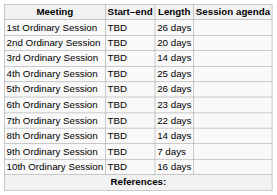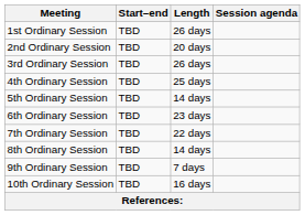 <table class="wikitable sortable">
 <tr>
 <th scope="col">Meeting</th>
 <th scope="col">Start–end</th>
 <th scope="col">Length</th>
 <th scope="col">Session agenda</th>
 </tr>
 <tr>
 <td>1st Ordinary Session</td>
 <td>TBD</td>
 <td>26 days</td>
 <td></td>
 </tr>
 <tr>
 <td>2nd Ordinary Session</td>
 <td>TBD</td>
 <td>20 days</td>
 <td></td>
 </tr>
 <tr>
 <td>3rd Ordinary Session</td>
 <td>TBD</td>
-<td>14 days</td>
+<td>26 days</td>
 <td></td>
 </tr>
 <tr>
 <td>4th Ordinary Session</td>
 <td>TBD</td>
 <td>25 days</td>
 <td></td>
 </tr>
 <tr>
 <td>5th Ordinary Session</td>
 <td>TBD</td>
-<td>26 days</td>
+<td>14 days</td>
 <td></td>
 </tr>
 <tr>
 <td>6th Ordinary Session</td>
 <td>TBD</td>
 <td>23 days</td>
 <td></td>
 </tr>
 <tr>
 <td>7th Ordinary Session</td>
 <td>TBD</td>
 <td>22 days</td>
 <td></td>
 </tr>
 <tr>
 <td>8th Ordinary Session</td>
 <td>TBD</td>
 <td>14 days</td>
 <td></td>
 </tr>
 <tr>
 <td>9th Ordinary Session</td>
 <td>TBD</td>
 <td>7 days</td>
 <td></td>
 </tr>
 <tr>
 <td>10th Ordinary Session</td>
 <td>TBD</td>
 <td>16 days</td>
 <td></td>
 </tr>
 <tr>
 <th colspan="8" unsortable><strong>References:</strong><br></th>
 </tr>
 </table>
